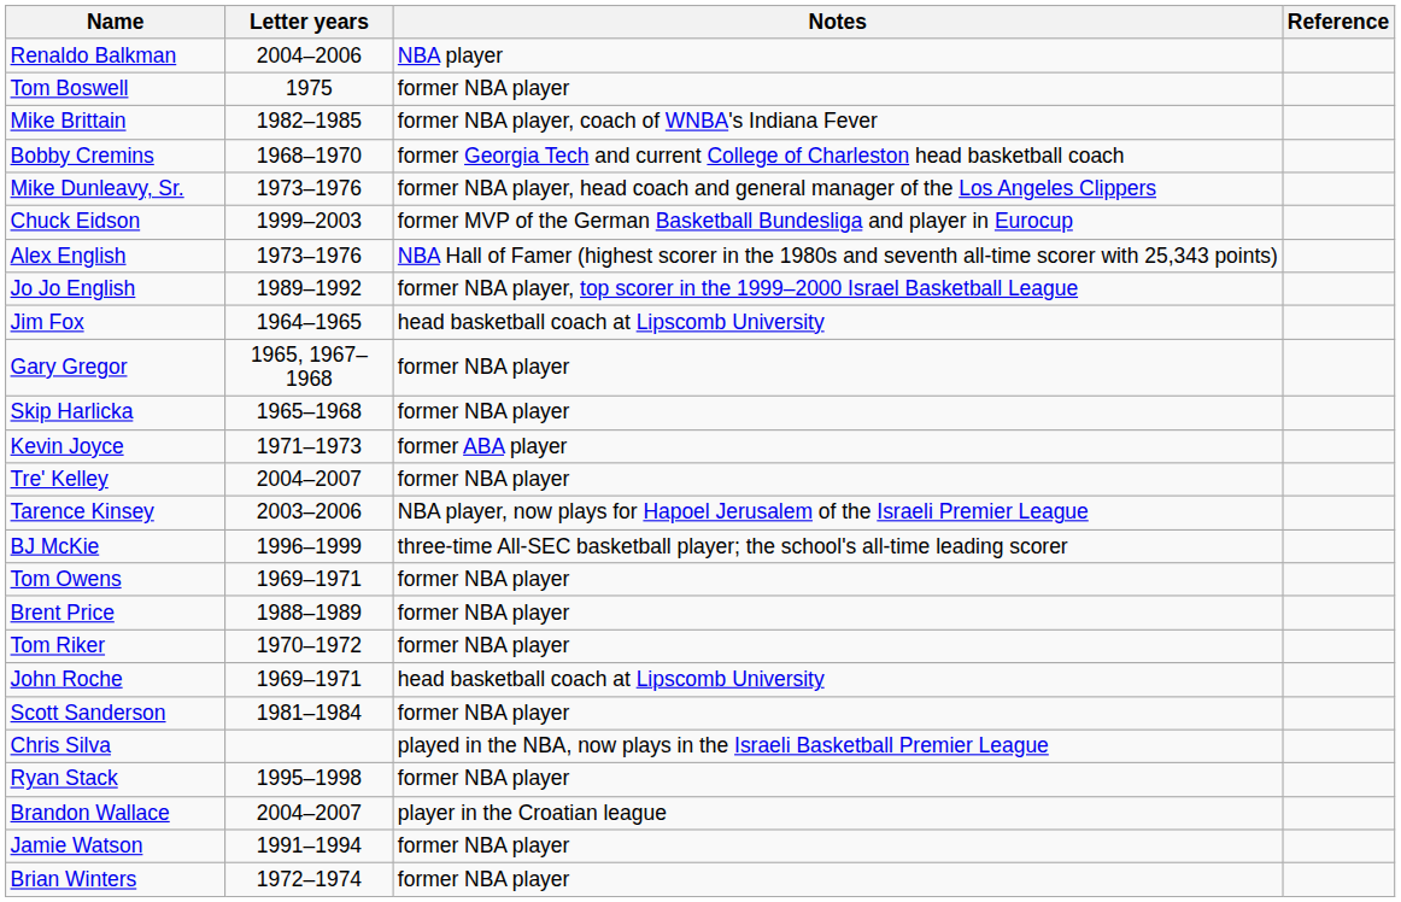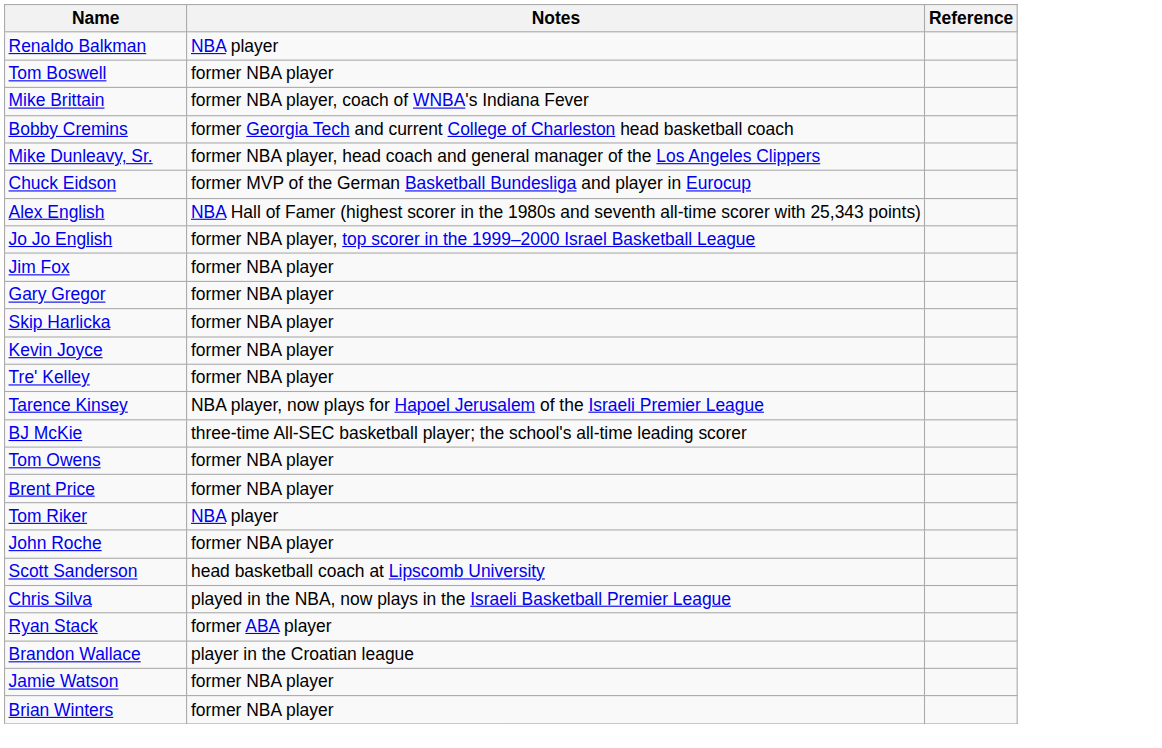 <table class="wikitable sortable">
 <tr>
 <th width="160">Name</th>
-<th width="120">Letter years</th>
 <th width="*" class="unsortable">Notes</th>
 <th width="*" class="unsortable">Reference</th>
 </tr>
 <tr>
 <td><a href='#'>Renaldo Balkman</a></td>
-<td align="center">2004–2006</td>
 <td><a href='#'>NBA</a> player</td>
 <td></td>
 </tr>
 <tr>
 <td><a href='#'>Tom Boswell</a></td>
-<td align="center">1975</td>
 <td>former NBA player</td>
 <td></td>
 </tr>
 <tr>
 <td><a href='#'>Mike Brittain</a></td>
-<td align="center">1982–1985</td>
 <td>former NBA player, coach of <a href='#'>WNBA</a>'s Indiana Fever</td>
 <td></td>
 </tr>
 <tr>
 <td><a href='#'>Bobby Cremins</a></td>
-<td align="center">1968–1970</td>
 <td>former <a href='#'>Georgia Tech</a> and current <a href='#'>College of Charleston</a> head basketball coach</td>
 <td></td>
 </tr>
 <tr>
 <td><a href='#'>Mike Dunleavy, Sr.</a></td>
-<td align="center">1973–1976</td>
 <td>former NBA player, head coach and general manager of the <a href='#'>Los Angeles Clippers</a></td>
 <td></td>
 </tr>
 <tr>
 <td><a href='#'>Chuck Eidson</a></td>
-<td align="center">1999–2003</td>
 <td>former MVP of the German <a href='#'>Basketball Bundesliga</a> and player in <a href='#'>Eurocup</a></td>
 <td></td>
 </tr>
 <tr>
 <td><a href='#'>Alex English</a></td>
-<td align="center">1973–1976</td>
 <td><a href='#'>NBA</a> Hall of Famer (highest scorer in the 1980s and seventh all-time scorer with 25,343 points)</td>
 <td></td>
 </tr>
 <tr>
 <td><a href='#'>Jo Jo English</a></td>
-<td align="center">1989–1992</td>
 <td>former NBA player, <a href='#'>top scorer in the 1999–2000 Israel Basketball League</a></td>
 <td></td>
 </tr>
 <tr>
 <td><a href='#'>Jim Fox</a></td>
-<td align="center">1964–1965</td>
-<td>head basketball coach at <a href='#'>Lipscomb University</a></td>
+<td>former NBA player</td>
 <td></td>
 </tr>
 <tr>
 <td><a href='#'>Gary Gregor</a></td>
-<td align="center">1965, 1967–1968</td>
 <td>former NBA player</td>
 <td></td>
 </tr>
 <tr>
 <td><a href='#'>Skip Harlicka</a></td>
-<td align="center">1965–1968</td>
 <td>former NBA player</td>
 <td></td>
 </tr>
 <tr>
 <td><a href='#'>Kevin Joyce</a></td>
-<td align="center">1971–1973</td>
-<td>former <a href='#'>ABA</a> player</td>
+<td>former NBA player</td>
 <td></td>
 </tr>
 <tr>
 <td><a href='#'>Tre' Kelley</a></td>
-<td align="center">2004–2007</td>
 <td>former NBA player</td>
 <td></td>
 </tr>
 <tr>
 <td><a href='#'>Tarence Kinsey</a></td>
-<td align="center">2003–2006</td>
 <td>NBA player, now plays for <a href='#'>Hapoel Jerusalem</a> of the <a href='#'>Israeli Premier League</a></td>
 <td></td>
 </tr>
 <tr>
 <td><a href='#'>BJ McKie</a></td>
-<td align="center">1996–1999</td>
 <td>three-time All-SEC basketball player; the school's all-time leading scorer</td>
 <td></td>
 </tr>
 <tr>
 <td><a href='#'>Tom Owens</a></td>
-<td align="center">1969–1971</td>
 <td>former NBA player</td>
 <td></td>
 </tr>
 <tr>
 <td><a href='#'>Brent Price</a></td>
-<td align="center">1988–1989</td>
 <td>former NBA player</td>
 <td></td>
 </tr>
 <tr>
 <td><a href='#'>Tom Riker</a></td>
-<td align="center">1970–1972</td>
+<td><a href='#'>NBA</a> player</td>
+<td></td>
+</tr>
+<tr>
+<td><a href='#'>John Roche</a></td>
 <td>former NBA player</td>
 <td></td>
 </tr>
 <tr>
-<td><a href='#'>John Roche</a></td>
-<td align="center">1969–1971</td>
+<td><a href='#'>Scott Sanderson</a></td>
 <td>head basketball coach at <a href='#'>Lipscomb University</a></td>
 <td></td>
 </tr>
 <tr>
-<td><a href='#'>Scott Sanderson</a></td>
-<td align="center">1981–1984</td>
-<td>former NBA player</td>
-<td></td>
-</tr>
-<tr>
 <td><a href='#'>Chris Silva</a></td>
-<td align="center"></td>
 <td>played in the NBA, now plays in the <a href='#'>Israeli Basketball Premier League</a></td>
 <td></td>
 </tr>
 <tr>
 <td><a href='#'>Ryan Stack</a></td>
-<td align="center">1995–1998</td>
-<td>former NBA player</td>
+<td>former <a href='#'>ABA</a> player</td>
 <td></td>
 </tr>
 <tr>
 <td><a href='#'>Brandon Wallace</a></td>
-<td align="center">2004–2007</td>
 <td>player in the Croatian league</td>
 <td></td>
 </tr>
 <tr>
 <td><a href='#'>Jamie Watson</a></td>
-<td align="center">1991–1994</td>
 <td>former NBA player</td>
 <td></td>
 </tr>
 <tr>
 <td><a href='#'>Brian Winters</a></td>
-<td align="center">1972–1974</td>
 <td>former NBA player</td>
 <td></td>
 </tr>
 </table>
